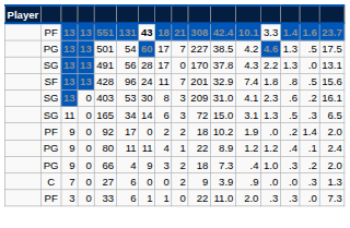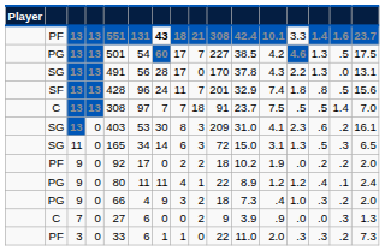 <table class="wikitable sortable" style="font-size: 95%; text-align:right;">
 <tr>
 <th style="background:#041E42; color:#FFFFFF; border-top:#0057B7 3px solid; border-bottom:#0057B7 3px solid;">Player</th>
 <th style="background:#041E42; color:#FFFFFF; border-top:#0057B7 3px solid; border-bottom:#0057B7 3px solid;"></th>
 <th style="background:#041E42; color:#FFFFFF; border-top:#0057B7 3px solid; border-bottom:#0057B7 3px solid;"></th>
 <th style="background:#041E42; color:#FFFFFF; border-top:#0057B7 3px solid; border-bottom:#0057B7 3px solid;"></th>
 <th style="background:#041E42; color:#FFFFFF; border-top:#0057B7 3px solid; border-bottom:#0057B7 3px solid;"></th>
 <th style="background:#041E42; color:#FFFFFF; border-top:#0057B7 3px solid; border-bottom:#0057B7 3px solid;"></th>
 <th style="background:#041E42; color:#FFFFFF; border-top:#0057B7 3px solid; border-bottom:#0057B7 3px solid;"></th>
 <th style="background:#041E42; color:#FFFFFF; border-top:#0057B7 3px solid; border-bottom:#0057B7 3px solid;"></th>
 <th style="background:#041E42; color:#FFFFFF; border-top:#0057B7 3px solid; border-bottom:#0057B7 3px solid;"></th>
 <th style="background:#041E42; color:#FFFFFF; border-top:#0057B7 3px solid; border-bottom:#0057B7 3px solid;"></th>
 <th style="background:#041E42; color:#FFFFFF; border-top:#0057B7 3px solid; border-bottom:#0057B7 3px solid;"></th>
 <th style="background:#041E42; color:#FFFFFF; border-top:#0057B7 3px solid; border-bottom:#0057B7 3px solid;"></th>
 <th style="background:#041E42; color:#FFFFFF; border-top:#0057B7 3px solid; border-bottom:#0057B7 3px solid;"></th>
 <th style="background:#041E42; color:#FFFFFF; border-top:#0057B7 3px solid; border-bottom:#0057B7 3px solid;"></th>
 <th style="background:#041E42; color:#FFFFFF; border-top:#0057B7 3px solid; border-bottom:#0057B7 3px solid;"></th>
 <th style="background:#041E42; color:#FFFFFF; border-top:#0057B7 3px solid; border-bottom:#0057B7 3px solid;"></th>
 </tr>
 <tr>
 <td style="text-align:left;"></td>
 <td style="text-align:center;">PF</td>
 <td style="background:#0057B7; color:#8D9093;"><strong>13</strong></td>
 <td style="background:#0057B7; color:#8D9093;"><strong>13</strong></td>
 <td style="background:#0057B7; color:#8D9093;"><strong>551</strong></td>
 <td style="background:#0057B7; color:#8D9093;"><strong>131</strong></td>
 <td><strong>43</strong></td>
 <td style="background:#0057B7; color:#8D9093;"><strong>18</strong></td>
 <td style="background:#0057B7; color:#8D9093;"><strong>21</strong></td>
 <td style="background:#0057B7; color:#8D9093;"><strong>308</strong></td>
 <td style="background:#0057B7; color:#8D9093;"><strong>42.4</strong></td>
 <td style="background:#0057B7; color:#8D9093;"><strong>10.1</strong></td>
 <td>3.3</td>
 <td style="background:#0057B7; color:#8D9093;"><strong>1.4</strong></td>
 <td style="background:#0057B7; color:#8D9093;"><strong>1.6</strong></td>
 <td style="background:#0057B7; color:#8D9093;"><strong>23.7</strong></td>
 </tr>
 <tr>
 <td style="text-align:left;"></td>
 <td style="text-align:center;">PG</td>
 <td style="background:#0057B7; color:#8D9093;"><strong>13</strong></td>
 <td style="background:#0057B7; color:#8D9093;"><strong>13</strong></td>
 <td>501</td>
 <td>54</td>
 <td style="background:#0057B7; color:#8D9093;"><strong>60</strong></td>
 <td>17</td>
 <td>7</td>
 <td>227</td>
 <td>38.5</td>
 <td>4.2</td>
 <td style="background:#0057B7; color:#8D9093;"><strong>4.6</strong></td>
 <td>1.3</td>
 <td>.5</td>
 <td>17.5</td>
 </tr>
 <tr>
 <td style="text-align:left;"></td>
 <td style="text-align:center;">SG</td>
 <td style="background:#0057B7; color:#8D9093;"><strong>13</strong></td>
 <td style="background:#0057B7; color:#8D9093;"><strong>13</strong></td>
 <td>491</td>
 <td>56</td>
 <td>28</td>
 <td>17</td>
 <td>0</td>
 <td>170</td>
 <td>37.8</td>
 <td>4.3</td>
 <td>2.2</td>
 <td>1.3</td>
 <td>.0</td>
 <td>13.1</td>
 </tr>
 <tr>
 <td style="text-align:left;"></td>
 <td style="text-align:center;">SF</td>
 <td style="background:#0057B7; color:#8D9093;"><strong>13</strong></td>
 <td style="background:#0057B7; color:#8D9093;"><strong>13</strong></td>
 <td>428</td>
 <td>96</td>
 <td>24</td>
 <td>11</td>
 <td>7</td>
 <td>201</td>
 <td>32.9</td>
 <td>7.4</td>
 <td>1.8</td>
 <td>.8</td>
 <td>.5</td>
 <td>15.6</td>
 </tr>
 <tr>
 <td style="text-align:left;"></td>
+<td style="text-align:center;">C</td>
+<td style="background:#0057B7; color:#8D9093;"><strong>13</strong></td>
+<td style="background:#0057B7; color:#8D9093;"><strong>13</strong></td>
+<td>308</td>
+<td>97</td>
+<td>7</td>
+<td>7</td>
+<td>18</td>
+<td>91</td>
+<td>23.7</td>
+<td>7.5</td>
+<td>.5</td>
+<td>.5</td>
+<td>1.4</td>
+<td>7.0</td>
+</tr>
+<tr>
+<td style="text-align:left;"></td>
 <td style="text-align:center;">SG</td>
 <td style="background:#0057B7; color:#8D9093;"><strong>13</strong></td>
 <td>0</td>
 <td>403</td>
 <td>53</td>
 <td>30</td>
 <td>8</td>
 <td>3</td>
 <td>209</td>
 <td>31.0</td>
 <td>4.1</td>
 <td>2.3</td>
 <td>.6</td>
 <td>.2</td>
 <td>16.1</td>
 </tr>
 <tr>
 <td style="text-align:left;"></td>
 <td style="text-align:center;">SG</td>
 <td>11</td>
 <td>0</td>
 <td>165</td>
 <td>34</td>
 <td>14</td>
 <td>6</td>
 <td>3</td>
 <td>72</td>
 <td>15.0</td>
 <td>3.1</td>
 <td>1.3</td>
 <td>.5</td>
 <td>.3</td>
 <td>6.5</td>
 </tr>
 <tr>
 <td style="text-align:left;"></td>
 <td style="text-align:center;">PF</td>
 <td>9</td>
 <td>0</td>
 <td>92</td>
 <td>17</td>
 <td>0</td>
 <td>2</td>
 <td>2</td>
 <td>18</td>
 <td>10.2</td>
 <td>1.9</td>
 <td>.0</td>
 <td>.2</td>
-<td>1.4</td>
+<td>.2</td>
 <td>2.0</td>
 </tr>
 <tr>
 <td style="text-align:left;"></td>
 <td style="text-align:center;">PG</td>
 <td>9</td>
 <td>0</td>
 <td>80</td>
 <td>11</td>
 <td>11</td>
 <td>4</td>
 <td>1</td>
 <td>22</td>
 <td>8.9</td>
 <td>1.2</td>
 <td>1.2</td>
 <td>.4</td>
 <td>.1</td>
 <td>2.4</td>
 </tr>
 <tr>
 <td style="text-align:left;"></td>
 <td style="text-align:center;">PG</td>
 <td>9</td>
 <td>0</td>
 <td>66</td>
 <td>4</td>
 <td>9</td>
 <td>3</td>
 <td>2</td>
 <td>18</td>
 <td>7.3</td>
 <td>.4</td>
 <td>1.0</td>
 <td>.3</td>
 <td>.2</td>
 <td>2.0</td>
 </tr>
 <tr>
 <td style="text-align:left;"></td>
 <td style="text-align:center;">C</td>
 <td>7</td>
 <td>0</td>
 <td>27</td>
 <td>6</td>
 <td>0</td>
 <td>0</td>
 <td>2</td>
 <td>9</td>
 <td>3.9</td>
 <td>.9</td>
 <td>.0</td>
 <td>.0</td>
 <td>.3</td>
 <td>1.3</td>
 </tr>
 <tr>
 <td style="text-align:left;"></td>
 <td style="text-align:center;">PF</td>
 <td>3</td>
 <td>0</td>
 <td>33</td>
 <td>6</td>
 <td>1</td>
 <td>1</td>
 <td>0</td>
 <td>22</td>
 <td>11.0</td>
 <td>2.0</td>
 <td>.3</td>
 <td>.3</td>
-<td>.0</td>
+<td>.2</td>
 <td>7.3</td>
 </tr>
 </table>
